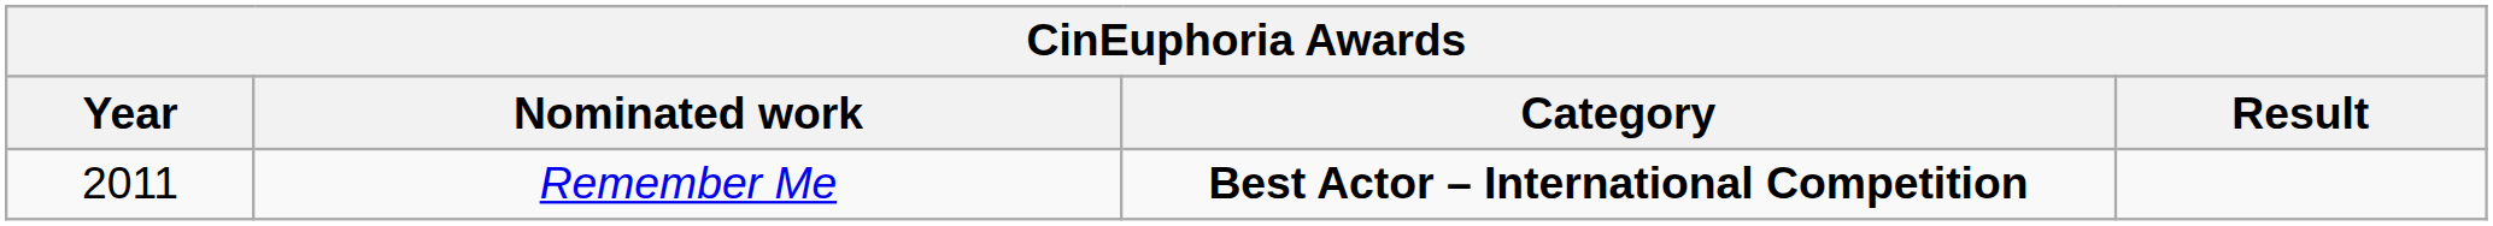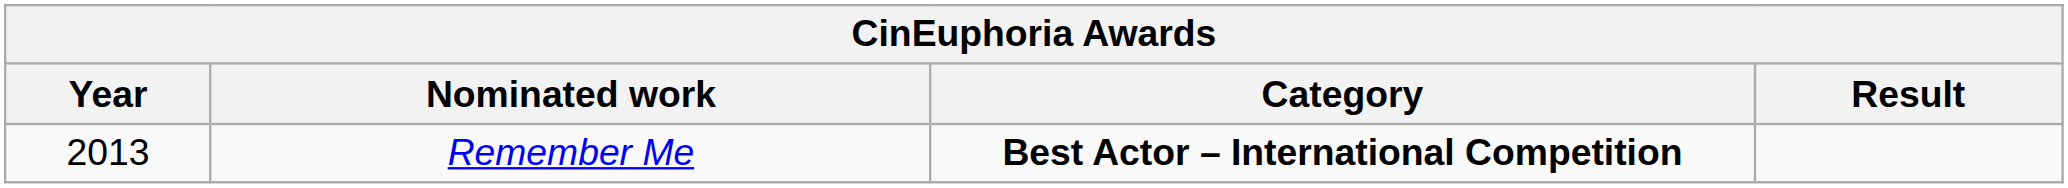 <table width="100%" class="wikitable">
 <tr>
 <th colspan="4" align="center"><strong>CinEuphoria Awards</strong></th>
 </tr>
 <tr>
 <th width="10%">Year</th>
 <th width="35%">Nominated work</th>
 <th width="40%">Category</th>
 <th width="15%">Result</th>
 </tr>
 <tr>
-<td style="text-align:center;">2011</td>
+<td style="text-align:center;">2013</td>
 <td style="text-align:center;"><em><a href='#'>Remember Me</a></em></td>
 <td style="text-align:center;"><strong>Best Actor – International Competition</strong></td>
 <td></td>
 </tr>
 </table>
